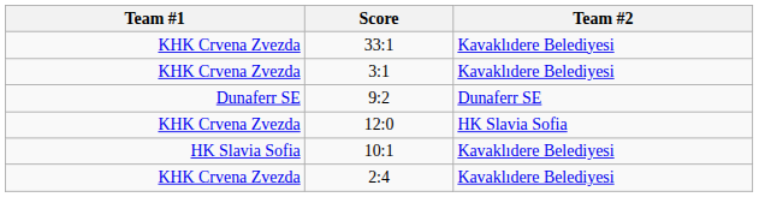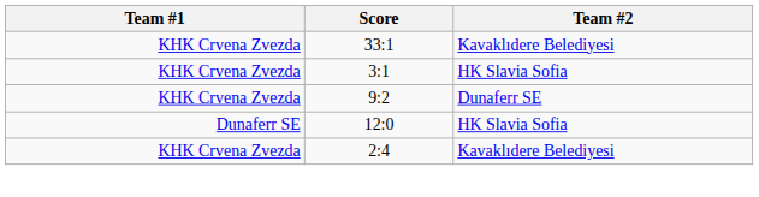 <table class="wikitable" style="text-align: center;">
 <tr>
 <th width=22%>Team #1</th>
 <th width=11%>Score</th>
 <th width=22%>Team #2</th>
 </tr>
 <tr>
 <td style="text-align: right;"><a href='#'>KHK Crvena Zvezda</a> </td>
 <td>33:1</td>
 <td style="text-align: left;"> <a href='#'>Kavaklıdere Belediyesi</a></td>
 </tr>
 <tr>
 <td style="text-align: right;"><a href='#'>KHK Crvena Zvezda</a> </td>
 <td>3:1</td>
-<td style="text-align: left;"> <a href='#'>Kavaklıdere Belediyesi</a></td>
+<td style="text-align: left;"> <a href='#'>HK Slavia Sofia</a></td>
 </tr>
 <tr>
-<td style="text-align: right;"><a href='#'>Dunaferr SE</a> </td>
+<td style="text-align: right;"><a href='#'>KHK Crvena Zvezda</a> </td>
 <td>9:2</td>
 <td style="text-align: left;"> <a href='#'>Dunaferr SE</a></td>
 </tr>
 <tr>
-<td style="text-align: right;"><a href='#'>KHK Crvena Zvezda</a> </td>
+<td style="text-align: right;"><a href='#'>Dunaferr SE</a> </td>
 <td>12:0</td>
 <td style="text-align: left;"> <a href='#'>HK Slavia Sofia</a></td>
-</tr>
-<tr>
-<td style="text-align: right;"><a href='#'>HK Slavia Sofia</a> </td>
-<td>10:1</td>
-<td style="text-align: left;"> <a href='#'>Kavaklıdere Belediyesi</a></td>
 </tr>
 <tr>
 <td style="text-align: right;"><a href='#'>KHK Crvena Zvezda</a> </td>
 <td>2:4</td>
 <td style="text-align: left;"> <a href='#'>Kavaklıdere Belediyesi</a></td>
 </tr>
 </table>
